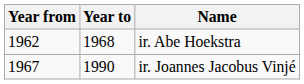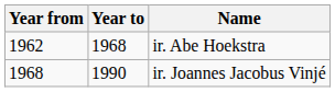 <table class="wikitable">
 <tr>
 <th>Year from</th>
 <th>Year to</th>
 <th>Name</th>
 </tr>
 <tr>
 <td>1962</td>
 <td>1968</td>
 <td>ir. Abe Hoekstra</td>
 </tr>
 <tr>
-<td>1967</td>
+<td>1968</td>
 <td>1990</td>
 <td>ir. Joannes Jacobus Vinjé</td>
 </tr>
 </table>
